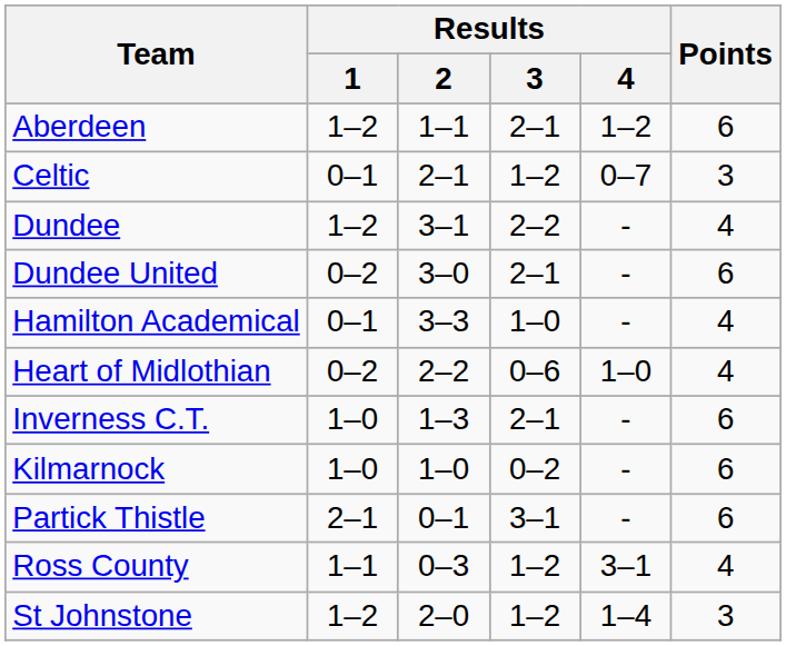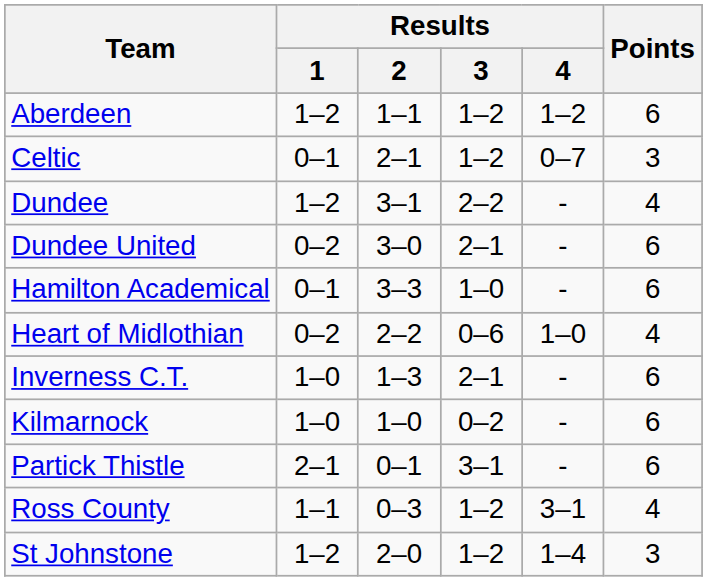 <table class="wikitable" style="text-align:center">
 <tr>
 <th rowspan=2>Team</th>
 <th colspan=4>Results</th>
 <th rowspan=2>Points</th>
 </tr>
 <tr>
 <th width=40>1</th>
 <th width=40>2</th>
 <th width=40>3</th>
 <th width=40>4</th>
 </tr>
 <tr>
 <td align=left><a href='#'>Aberdeen</a></td>
 <td>1–2</td>
 <td>1–1</td>
-<td>2–1</td>
+<td>1–2</td>
 <td>1–2</td>
 <td>6</td>
 </tr>
 <tr>
 <td align=left><a href='#'>Celtic</a></td>
 <td>0–1</td>
 <td>2–1</td>
 <td>1–2</td>
 <td>0–7</td>
 <td>3</td>
 </tr>
 <tr>
 <td align=left><a href='#'>Dundee</a></td>
 <td>1–2</td>
 <td>3–1</td>
 <td>2–2</td>
 <td>-</td>
 <td>4</td>
 </tr>
 <tr>
 <td align=left><a href='#'>Dundee United</a></td>
 <td>0–2</td>
 <td>3–0</td>
 <td>2–1</td>
 <td>-</td>
 <td>6</td>
 </tr>
 <tr>
 <td align=left><a href='#'>Hamilton Academical</a></td>
 <td>0–1</td>
 <td>3–3</td>
 <td>1–0</td>
 <td>-</td>
-<td>4</td>
+<td>6</td>
 </tr>
 <tr>
 <td align=left><a href='#'>Heart of Midlothian</a></td>
 <td>0–2</td>
 <td>2–2</td>
 <td>0–6</td>
 <td>1–0</td>
 <td>4</td>
 </tr>
 <tr>
 <td align=left><a href='#'>Inverness C.T.</a></td>
 <td>1–0</td>
 <td>1–3</td>
 <td>2–1</td>
 <td>-</td>
 <td>6</td>
 </tr>
 <tr>
 <td align=left><a href='#'>Kilmarnock</a></td>
 <td>1–0</td>
 <td>1–0</td>
 <td>0–2</td>
 <td>-</td>
 <td>6</td>
 </tr>
 <tr>
 <td align=left><a href='#'>Partick Thistle</a></td>
 <td>2–1</td>
 <td>0–1</td>
 <td>3–1</td>
 <td>-</td>
 <td>6</td>
 </tr>
 <tr>
 <td align=left><a href='#'>Ross County</a></td>
 <td>1–1</td>
 <td>0–3</td>
 <td>1–2</td>
 <td>3–1</td>
 <td>4</td>
 </tr>
 <tr>
 <td align=left><a href='#'>St Johnstone</a></td>
 <td>1–2</td>
 <td>2–0</td>
 <td>1–2</td>
 <td>1–4</td>
 <td>3</td>
 </tr>
 </table>
